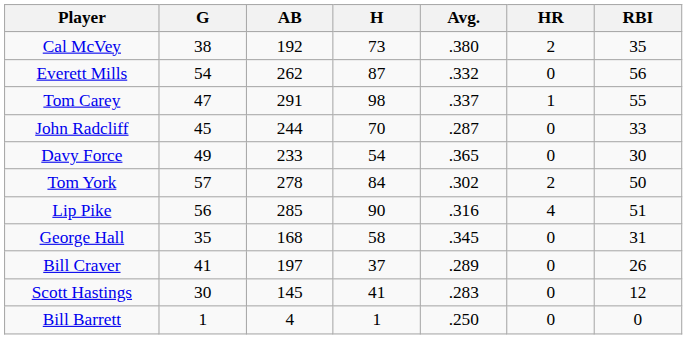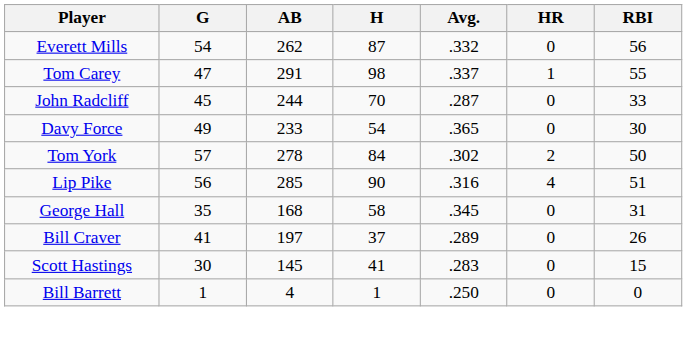 <table class="wikitable sortable">
 <tr>
 <th bgcolor="#DDDDFF" width="16%">Player</th>
 <th bgcolor="#DDDDFF" width="9%">G</th>
 <th bgcolor="#DDDDFF" width="9%">AB</th>
 <th bgcolor="#DDDDFF" width="9%">H</th>
 <th bgcolor="#DDDDFF" width="9%">Avg.</th>
 <th bgcolor="#DDDDFF" width="9%">HR</th>
 <th bgcolor="#DDDDFF" width="9%">RBI</th>
-</tr>
-<tr align=center>
-<td><a href='#'>Cal McVey</a></td>
-<td>38</td>
-<td>192</td>
-<td>73</td>
-<td>.380</td>
-<td>2</td>
-<td>35</td>
 </tr>
 <tr align=center>
 <td><a href='#'>Everett Mills</a></td>
 <td>54</td>
 <td>262</td>
 <td>87</td>
 <td>.332</td>
 <td>0</td>
 <td>56</td>
 </tr>
 <tr align=center>
 <td><a href='#'>Tom Carey</a></td>
 <td>47</td>
 <td>291</td>
 <td>98</td>
 <td>.337</td>
 <td>1</td>
 <td>55</td>
 </tr>
 <tr align=center>
 <td><a href='#'>John Radcliff</a></td>
 <td>45</td>
 <td>244</td>
 <td>70</td>
 <td>.287</td>
 <td>0</td>
 <td>33</td>
 </tr>
 <tr align=center>
 <td><a href='#'>Davy Force</a></td>
 <td>49</td>
 <td>233</td>
 <td>54</td>
 <td>.365</td>
 <td>0</td>
 <td>30</td>
 </tr>
 <tr align=center>
 <td><a href='#'>Tom York</a></td>
 <td>57</td>
 <td>278</td>
 <td>84</td>
 <td>.302</td>
 <td>2</td>
 <td>50</td>
 </tr>
 <tr align=center>
 <td><a href='#'>Lip Pike</a></td>
 <td>56</td>
 <td>285</td>
 <td>90</td>
 <td>.316</td>
 <td>4</td>
 <td>51</td>
 </tr>
 <tr align=center>
 <td><a href='#'>George Hall</a></td>
 <td>35</td>
 <td>168</td>
 <td>58</td>
 <td>.345</td>
 <td>0</td>
 <td>31</td>
 </tr>
 <tr align=center>
 <td><a href='#'>Bill Craver</a></td>
 <td>41</td>
 <td>197</td>
 <td>37</td>
 <td>.289</td>
 <td>0</td>
 <td>26</td>
 </tr>
 <tr align=center>
 <td><a href='#'>Scott Hastings</a></td>
 <td>30</td>
 <td>145</td>
 <td>41</td>
 <td>.283</td>
 <td>0</td>
-<td>12</td>
+<td>15</td>
 </tr>
 <tr align=center>
 <td><a href='#'>Bill Barrett</a></td>
 <td>1</td>
 <td>4</td>
 <td>1</td>
 <td>.250</td>
 <td>0</td>
 <td>0</td>
 </tr>
 </table>
